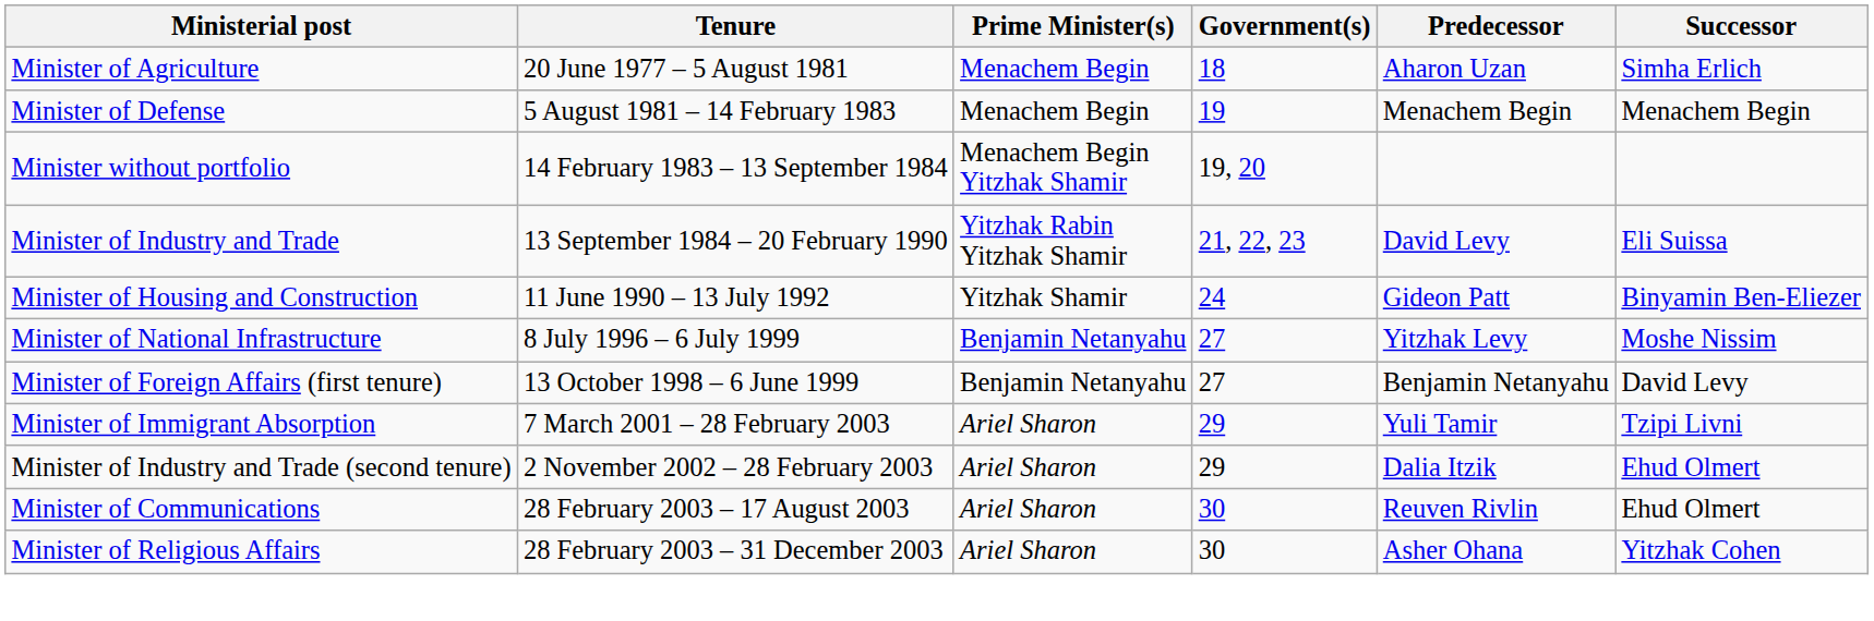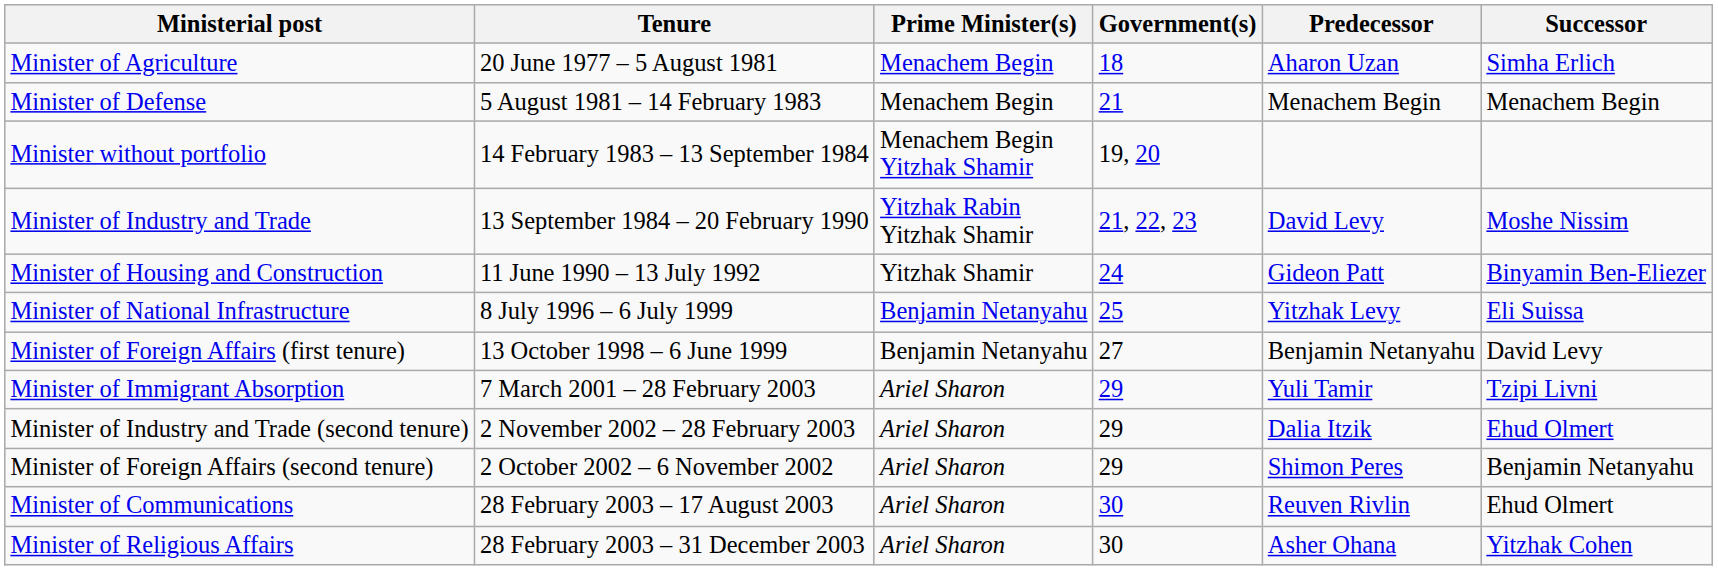 <table class="wikitable">
 <tr>
 <th>Ministerial post</th>
 <th>Tenure</th>
 <th>Prime Minister(s)</th>
 <th>Government(s)</th>
 <th>Predecessor</th>
 <th>Successor</th>
 </tr>
 <tr>
 <td><a href='#'>Minister of Agriculture</a></td>
 <td>20 June 1977 – 5 August 1981</td>
 <td><a href='#'>Menachem Begin</a></td>
 <td><a href='#'>18</a></td>
 <td><a href='#'>Aharon Uzan</a></td>
 <td><a href='#'>Simha Erlich</a></td>
 </tr>
 <tr>
 <td><a href='#'>Minister of Defense</a></td>
 <td>5 August 1981 – 14 February 1983</td>
 <td>Menachem Begin</td>
-<td><a href='#'>19</a></td>
+<td><a href='#'>21</a></td>
 <td>Menachem Begin</td>
 <td>Menachem Begin</td>
 </tr>
 <tr>
 <td><a href='#'>Minister without portfolio</a></td>
 <td>14 February 1983 – 13 September 1984</td>
 <td>Menachem Begin <br><a href='#'>Yitzhak Shamir</a> </td>
 <td>19, <a href='#'>20</a></td>
 <td></td>
 <td></td>
 </tr>
 <tr>
 <td><a href='#'>Minister of Industry and Trade</a></td>
 <td>13 September 1984 – 20 February 1990</td>
 <td><a href='#'>Yitzhak Rabin</a> <br>Yitzhak Shamir </td>
 <td><a href='#'>21</a>, <a href='#'>22</a>, <a href='#'>23</a></td>
 <td><a href='#'>David Levy</a></td>
-<td><a href='#'>Eli Suissa</a></td>
+<td><a href='#'>Moshe Nissim</a></td>
 </tr>
 <tr>
 <td><a href='#'>Minister of Housing and Construction</a></td>
 <td>11 June 1990 – 13 July 1992</td>
 <td>Yitzhak Shamir</td>
 <td><a href='#'>24</a></td>
 <td><a href='#'>Gideon Patt</a></td>
 <td><a href='#'>Binyamin Ben-Eliezer</a></td>
 </tr>
 <tr>
 <td><a href='#'>Minister of National Infrastructure</a></td>
 <td>8 July 1996 – 6 July 1999</td>
 <td><a href='#'>Benjamin Netanyahu</a></td>
-<td><a href='#'>27</a></td>
+<td><a href='#'>25</a></td>
 <td><a href='#'>Yitzhak Levy</a></td>
-<td><a href='#'>Moshe Nissim</a></td>
+<td><a href='#'>Eli Suissa</a></td>
 </tr>
 <tr>
 <td><a href='#'>Minister of Foreign Affairs</a> (first tenure)</td>
 <td>13 October 1998 – 6 June 1999</td>
 <td>Benjamin Netanyahu</td>
 <td>27</td>
 <td>Benjamin Netanyahu</td>
 <td>David Levy</td>
 </tr>
 <tr>
 <td><a href='#'>Minister of Immigrant Absorption</a></td>
 <td>7 March 2001 – 28 February 2003</td>
 <td><em>Ariel Sharon</em></td>
 <td><a href='#'>29</a></td>
 <td><a href='#'>Yuli Tamir</a></td>
 <td><a href='#'>Tzipi Livni</a></td>
 </tr>
 <tr>
 <td>Minister of Industry and Trade (second tenure)</td>
 <td>2 November 2002 – 28 February 2003</td>
 <td><em>Ariel Sharon</em></td>
 <td>29</td>
 <td><a href='#'>Dalia Itzik</a></td>
 <td><a href='#'>Ehud Olmert</a></td>
 </tr>
 <tr>
+<td>Minister of Foreign Affairs (second tenure)</td>
+<td>2 October 2002 – 6 November 2002</td>
+<td><em>Ariel Sharon</em></td>
+<td>29</td>
+<td><a href='#'>Shimon Peres</a></td>
+<td>Benjamin Netanyahu</td>
+</tr>
+<tr>
 <td><a href='#'>Minister of Communications</a></td>
 <td>28 February 2003 – 17 August 2003</td>
 <td><em>Ariel Sharon</em></td>
 <td><a href='#'>30</a></td>
 <td><a href='#'>Reuven Rivlin</a></td>
 <td>Ehud Olmert</td>
 </tr>
 <tr>
 <td><a href='#'>Minister of Religious Affairs</a></td>
 <td>28 February 2003 – 31 December 2003</td>
 <td><em>Ariel Sharon</em></td>
 <td>30</td>
 <td><a href='#'>Asher Ohana</a></td>
 <td><a href='#'>Yitzhak Cohen</a></td>
 </tr>
 </table>
